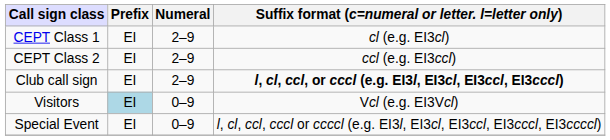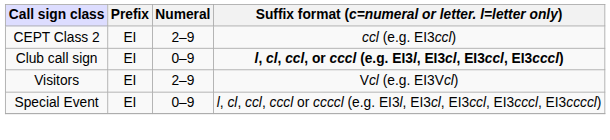 <table class=wikitable style="margin: 1em auto 1em auto;">
 <tr>
 <th style="background: #ddddff;">Call sign class</th>
 <th>Prefix</th>
 <th>Numeral</th>
 <th>Suffix format (<em>c=numeral or letter. l=letter only</em>)</th>
-</tr>
-<tr>
-<td align="center"><a href='#'>CEPT</a> Class 1</td>
-<td align="center">EI</td>
-<td align="center">2–9</td>
-<td align="center"><em>cl</em> (e.g. EI3<em>cl</em>)</td>
 </tr>
 <tr>
 <td align="center">CEPT Class 2</td>
 <td align="center">EI</td>
 <td align="center">2–9</td>
 <td align="center"><em>ccl</em> (e.g. EI3<em>ccl</em>)</td>
 </tr>
 <tr>
 <td align="center">Club call sign</td>
 <td align="center">EI</td>
-<td align="center">2–9</td>
+<td align="center">0–9</td>
 <td align="center"><strong><em>l</em>, <em>cl</em>, <em>ccl</em>, or <em>cccl</em> (e.g. EI3<em>l</em>, EI3<em>cl</em>, EI3<em>ccl</em>, EI3<em>cccl</em>)</strong></td>
 </tr>
 <tr>
 <td align="center">Visitors</td>
-<td align="center" style="background: lightblue;">EI</td>
-<td align="center">0–9</td>
+<td align="center">EI</td>
+<td align="center">2–9</td>
 <td align="center">V<em>cl</em> (e.g. EI3V<em>cl</em>)</td>
 </tr>
 <tr>
 <td align="center">Special Event</td>
 <td align="center">EI</td>
 <td align="center">0–9</td>
 <td align="center"><em>l</em>, <em>cl</em>, <em>ccl</em>, <em>cccl</em> or <em>ccccl</em> (e.g. EI3<em>l</em>, EI3<em>cl</em>, EI3<em>ccl</em>, EI3<em>cccl</em>, EI3<em>ccccl</em>)</td>
 </tr>
 <tr>
 </tr>
 </table>
